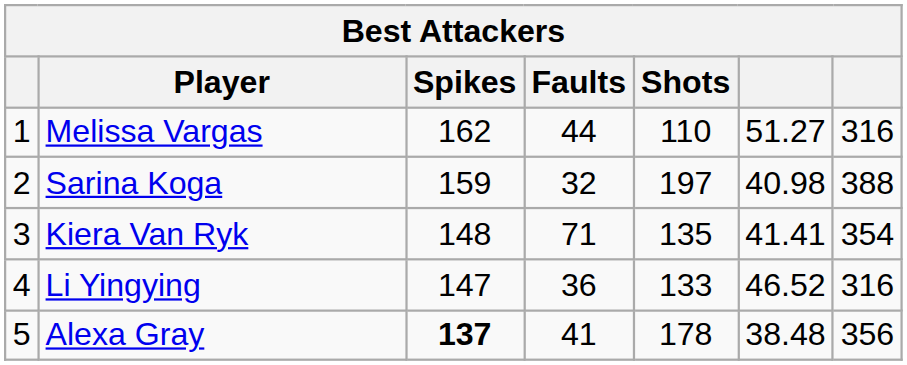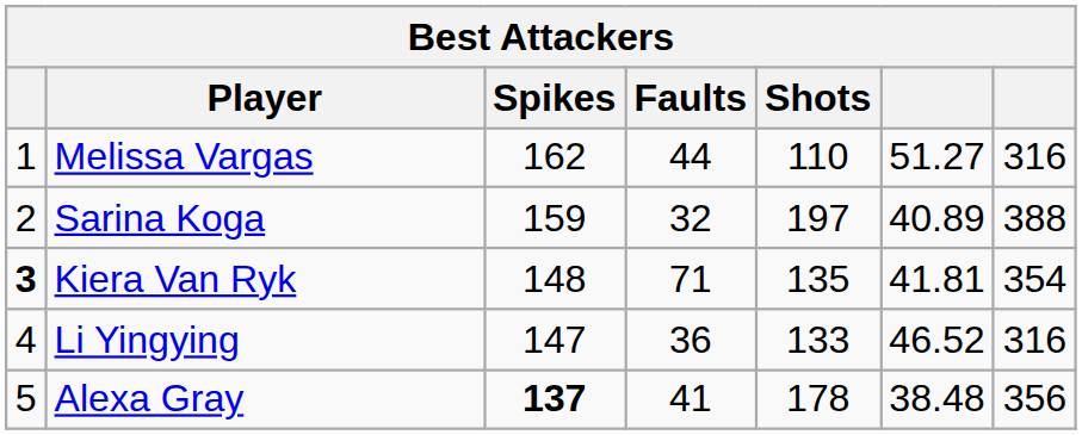 <table class="wikitable sortable" style=font-size:90%>
 <tr>
 <th colspan=7>Best Attackers</th>
 </tr>
 <tr>
 <th></th>
 <th width=158>Player</th>
 <th width=20>Spikes</th>
 <th width=20>Faults</th>
 <th width=20>Shots</th>
 <th width=20></th>
 <th width=20></th>
 </tr>
 <tr>
 <td>1</td>
 <td> <a href='#'>Melissa Vargas</a></td>
 <td align=center>162</td>
 <td align=center>44</td>
 <td align=center>110</td>
 <td align=center>51.27</td>
 <td align=center>316</td>
 </tr>
 <tr>
 <td>2</td>
 <td> <a href='#'>Sarina Koga</a></td>
 <td align=center>159</td>
 <td align=center>32</td>
 <td align=center>197</td>
-<td align=center>40.98</td>
+<td align=center>40.89</td>
 <td align=center>388</td>
 </tr>
 <tr>
-<td>3</td>
+<td><strong>3</strong></td>
 <td> <a href='#'>Kiera Van Ryk</a></td>
 <td align=center>148</td>
 <td align=center>71</td>
 <td align=center>135</td>
-<td align=center>41.41</td>
+<td align=center>41.81</td>
 <td align=center>354</td>
 </tr>
 <tr>
 <td>4</td>
 <td> <a href='#'>Li Yingying</a></td>
 <td align=center>147</td>
 <td align=center>36</td>
 <td align=center>133</td>
 <td align=center>46.52</td>
 <td align=center>316</td>
 </tr>
 <tr>
 <td>5</td>
 <td> <a href='#'>Alexa Gray</a></td>
 <td align=center><strong>137</strong></td>
 <td align=center>41</td>
 <td align=center>178</td>
 <td align=center>38.48</td>
 <td align=center>356</td>
 </tr>
 </table>
